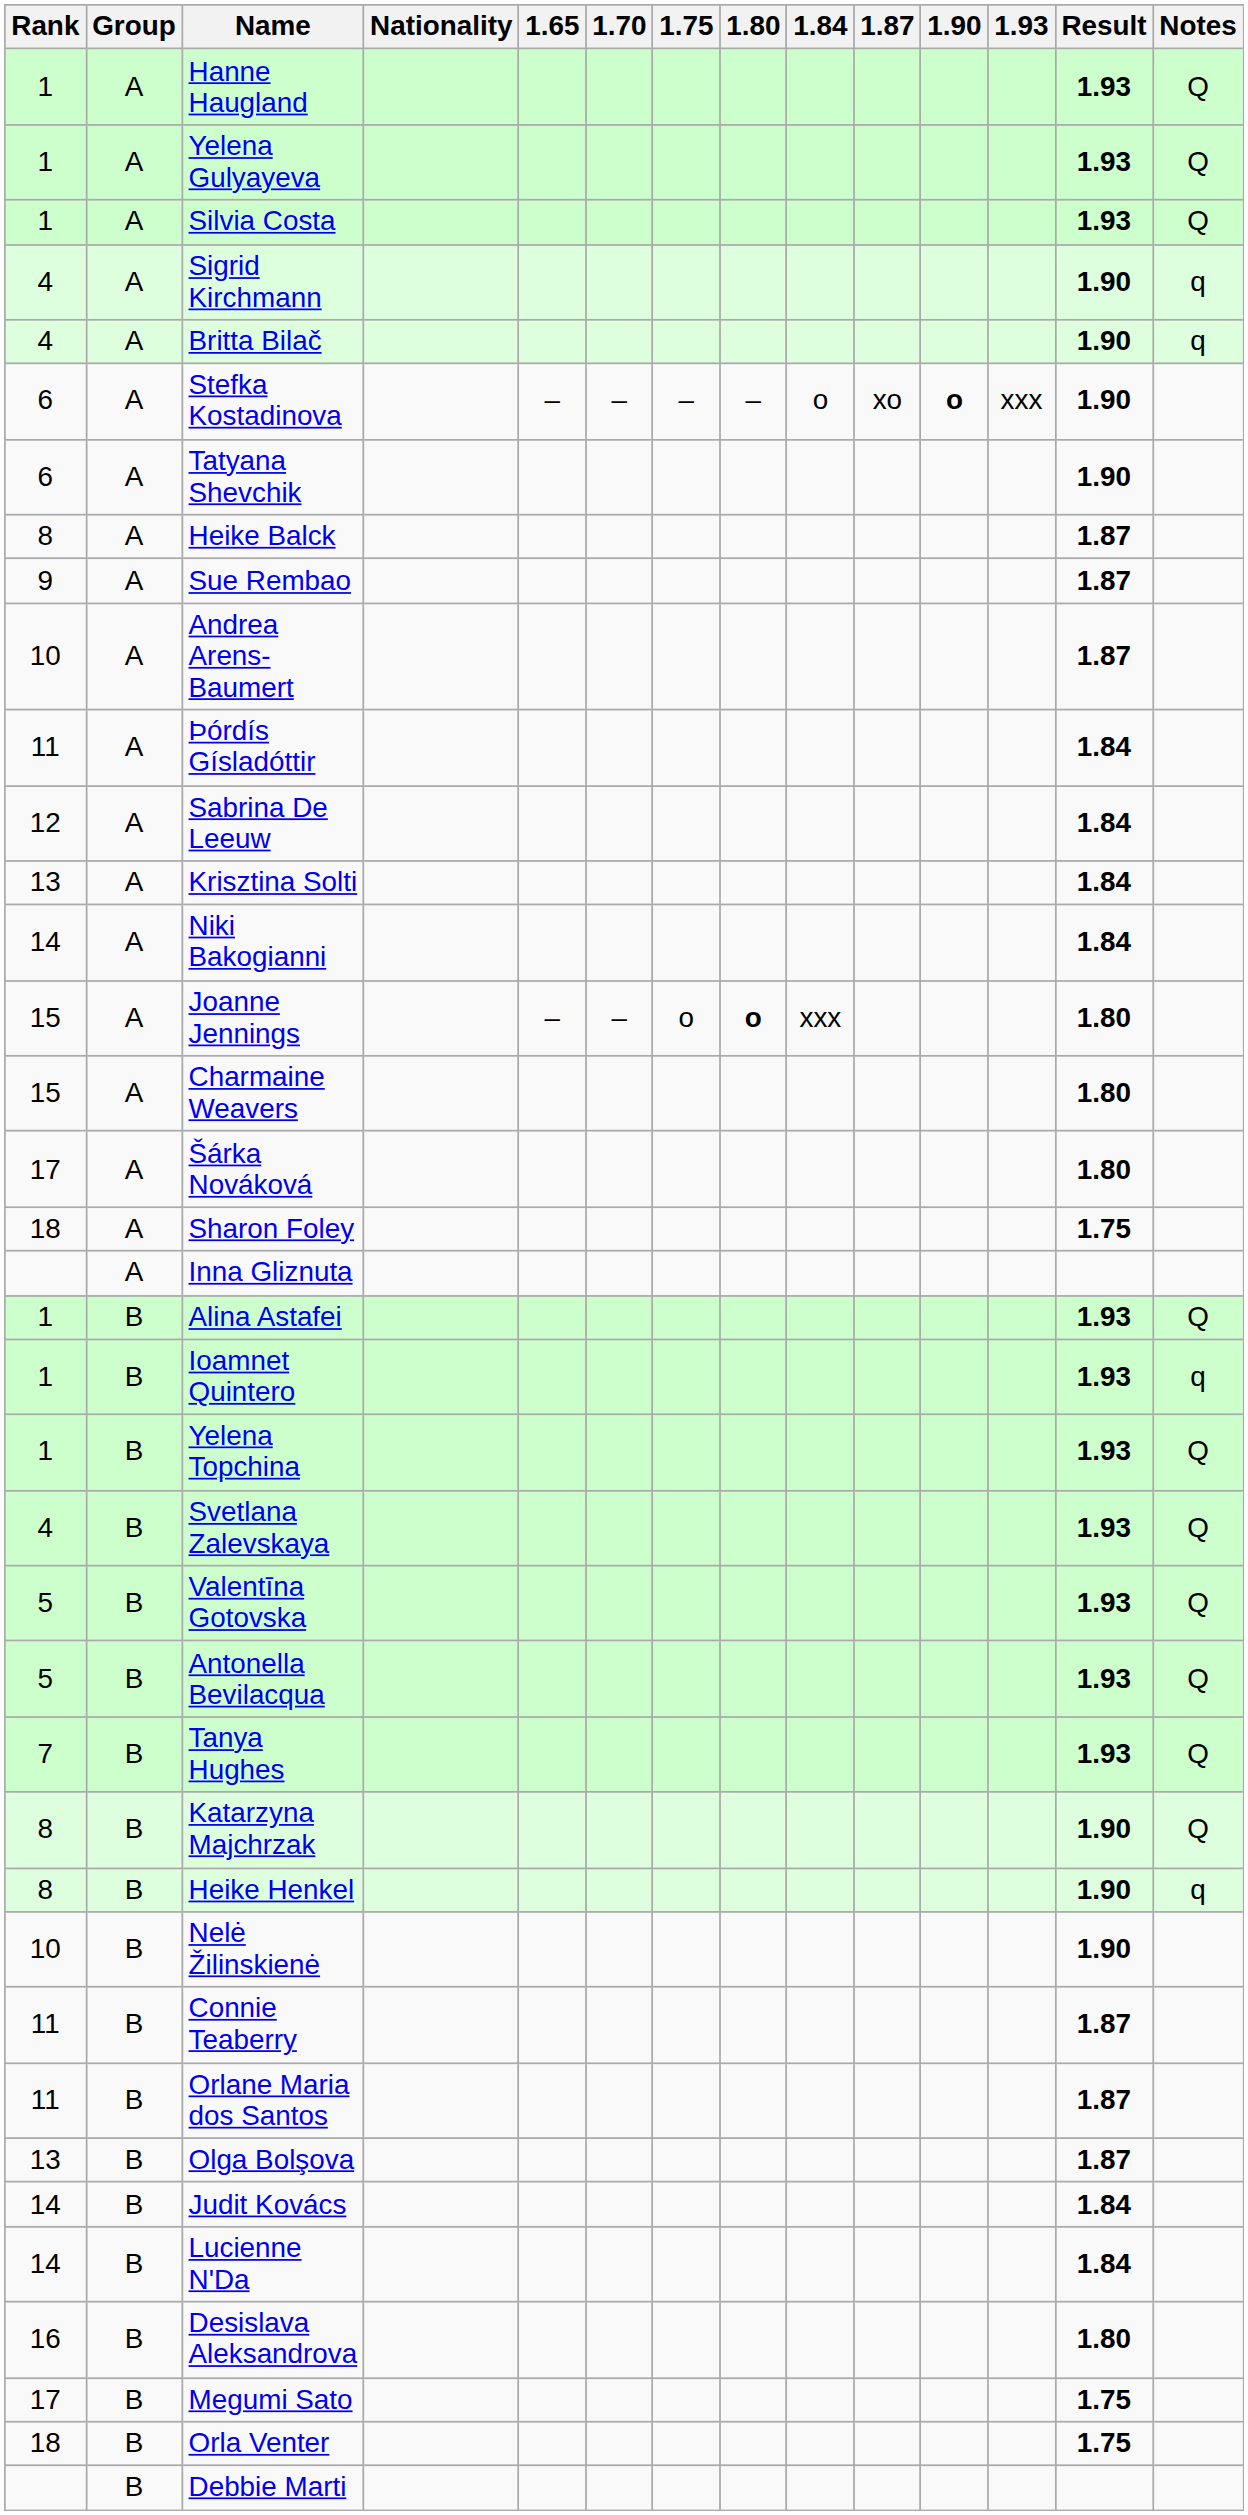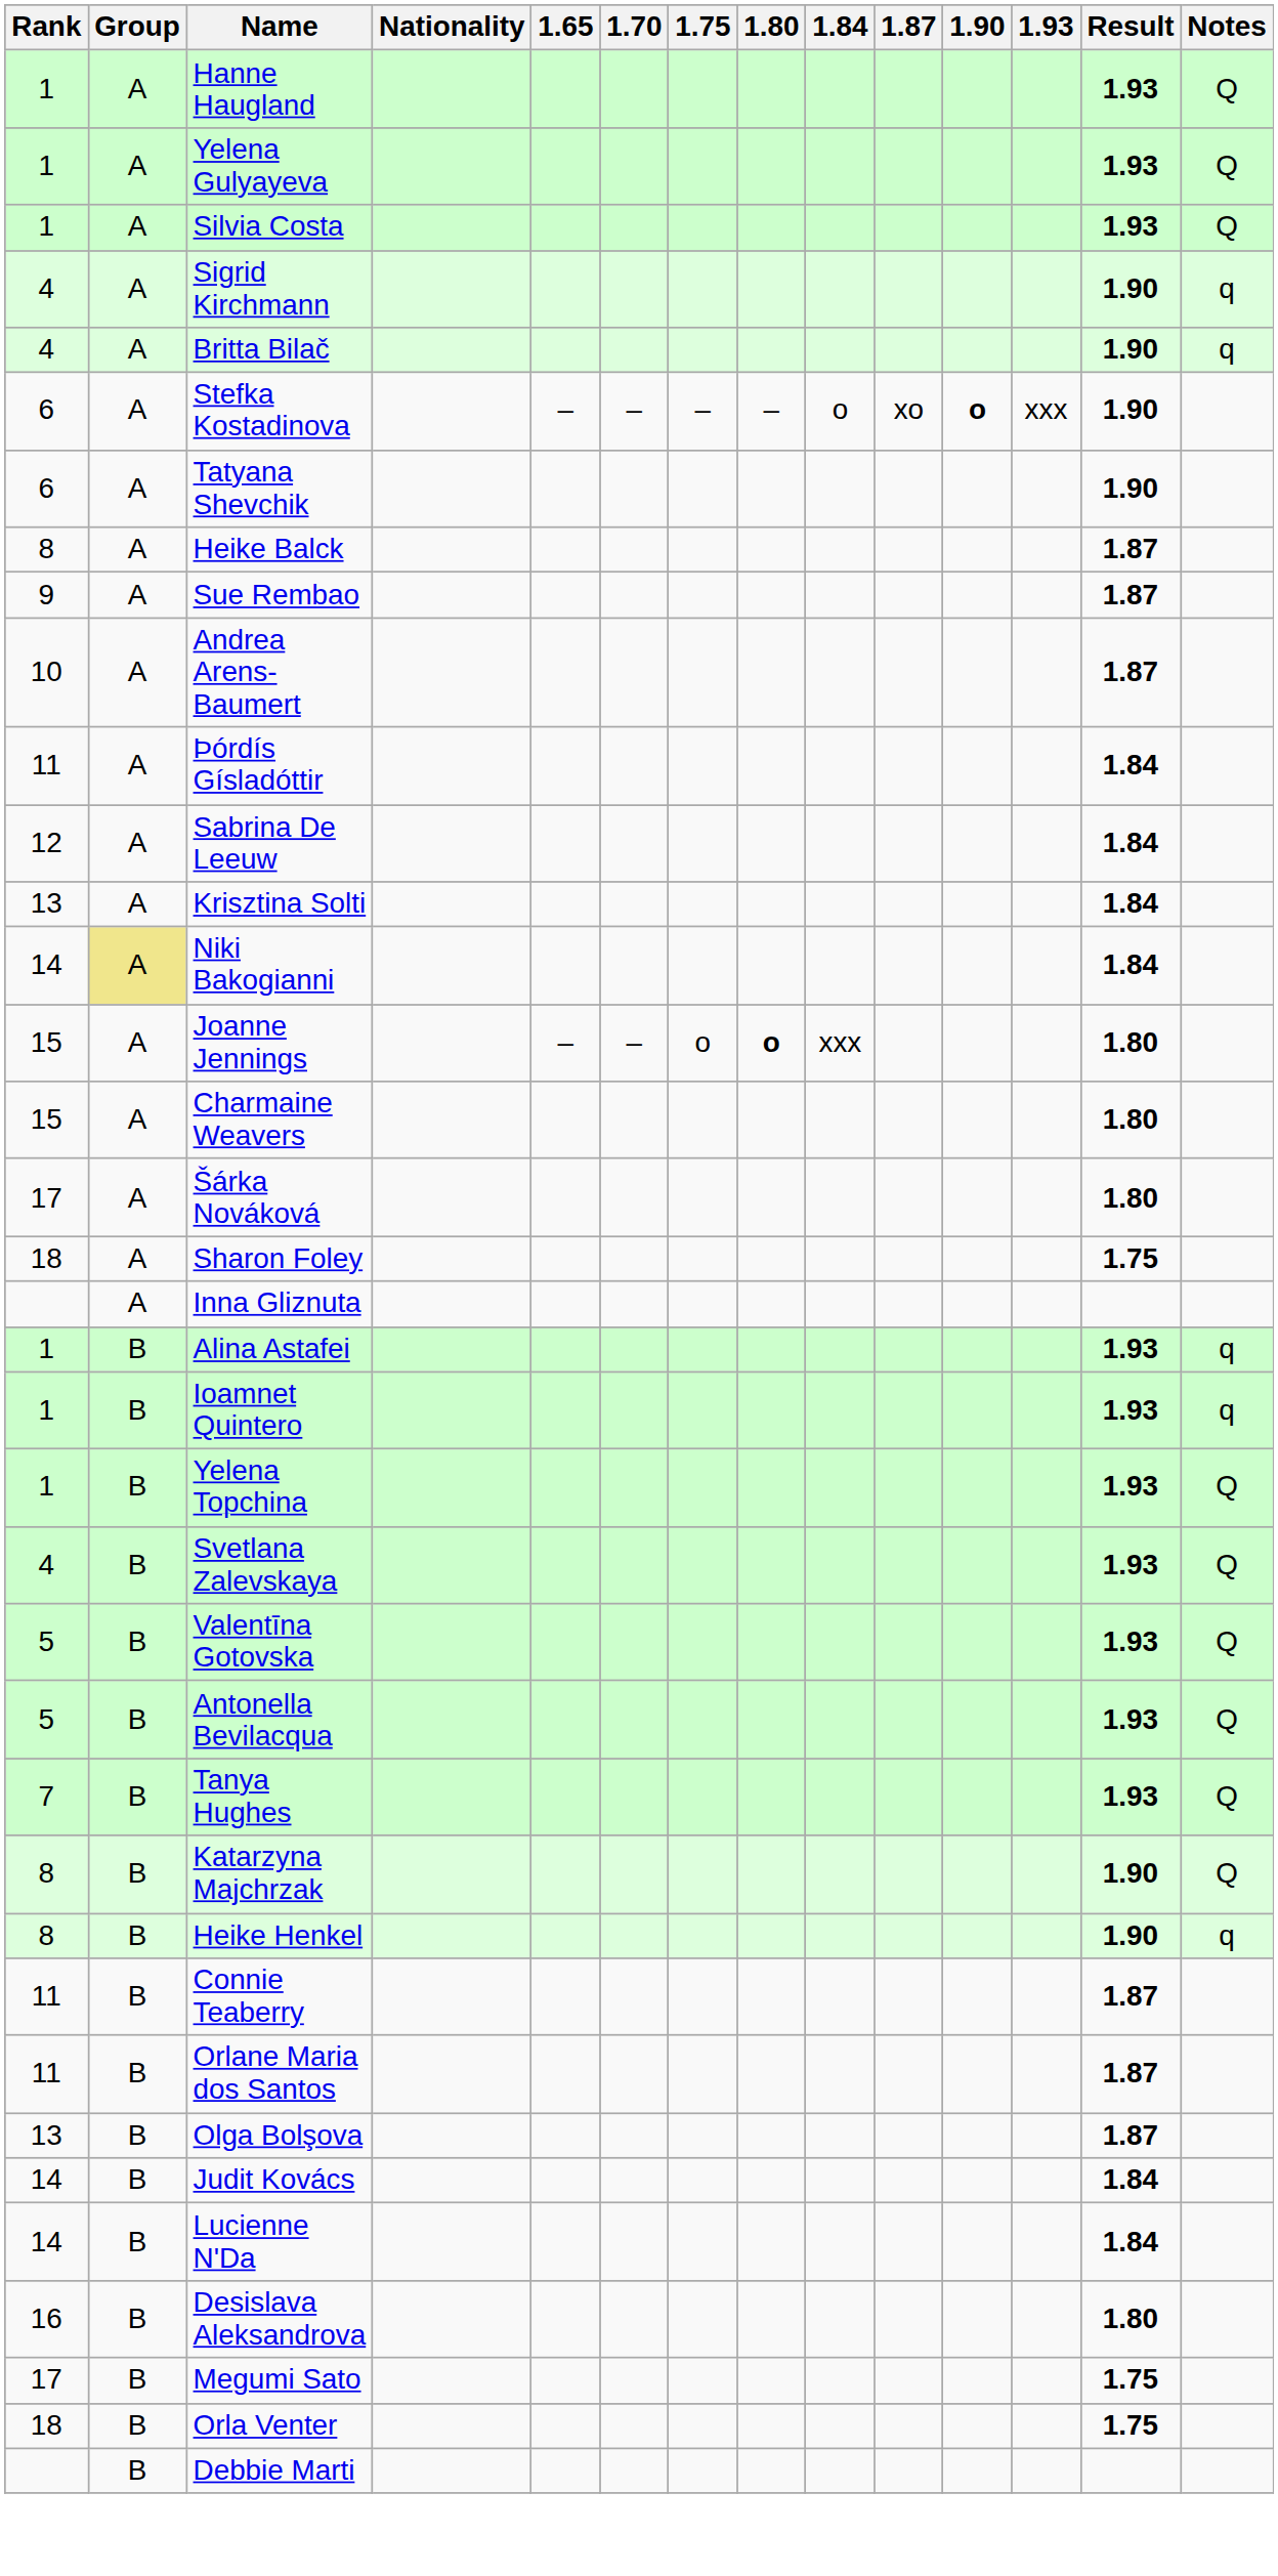 <table class="wikitable sortable" style="text-align:center">
 <tr>
 <th>Rank</th>
 <th>Group</th>
 <th>Name</th>
 <th>Nationality</th>
 <th>1.65</th>
 <th>1.70</th>
 <th>1.75</th>
 <th>1.80</th>
 <th>1.84</th>
 <th>1.87</th>
 <th>1.90</th>
 <th>1.93</th>
 <th>Result</th>
 <th>Notes</th>
 </tr>
 <tr bgcolor=ccffcc>
 <td>1</td>
 <td>A</td>
 <td align=left><a href='#'>Hanne Haugland</a></td>
 <td align=left></td>
 <td></td>
 <td></td>
 <td></td>
 <td></td>
 <td></td>
 <td></td>
 <td></td>
 <td></td>
 <td><strong>1.93</strong></td>
 <td>Q</td>
 </tr>
 <tr bgcolor=ccffcc>
 <td>1</td>
 <td>A</td>
 <td align=left><a href='#'>Yelena Gulyayeva</a></td>
 <td align=left></td>
 <td></td>
 <td></td>
 <td></td>
 <td></td>
 <td></td>
 <td></td>
 <td></td>
 <td></td>
 <td><strong>1.93</strong></td>
 <td>Q</td>
 </tr>
 <tr bgcolor=ccffcc>
 <td>1</td>
 <td>A</td>
 <td align=left><a href='#'>Silvia Costa</a></td>
 <td align=left></td>
 <td></td>
 <td></td>
 <td></td>
 <td></td>
 <td></td>
 <td></td>
 <td></td>
 <td></td>
 <td><strong>1.93</strong></td>
 <td>Q</td>
 </tr>
 <tr bgcolor=ddffdd>
 <td>4</td>
 <td>A</td>
 <td align=left><a href='#'>Sigrid Kirchmann</a></td>
 <td align=left></td>
 <td></td>
 <td></td>
 <td></td>
 <td></td>
 <td></td>
 <td></td>
 <td></td>
 <td></td>
 <td><strong>1.90</strong></td>
 <td>q</td>
 </tr>
 <tr bgcolor=ddffdd>
 <td>4</td>
 <td>A</td>
 <td align=left><a href='#'>Britta Bilač</a></td>
 <td align=left></td>
 <td></td>
 <td></td>
 <td></td>
 <td></td>
 <td></td>
 <td></td>
 <td></td>
 <td></td>
 <td><strong>1.90</strong></td>
 <td>q</td>
 </tr>
 <tr>
 <td>6</td>
 <td>A</td>
 <td align=left><a href='#'>Stefka Kostadinova</a></td>
 <td align=left></td>
 <td>–</td>
 <td>–</td>
 <td>–</td>
 <td>–</td>
 <td>o</td>
 <td>xo</td>
 <td><strong>o</strong></td>
 <td>xxx</td>
 <td><strong>1.90</strong></td>
 <td></td>
 </tr>
 <tr>
 <td>6</td>
 <td>A</td>
 <td align=left><a href='#'>Tatyana Shevchik</a></td>
 <td align=left></td>
 <td></td>
 <td></td>
 <td></td>
 <td></td>
 <td></td>
 <td></td>
 <td></td>
 <td></td>
 <td><strong>1.90</strong></td>
 <td></td>
 </tr>
 <tr>
 <td>8</td>
 <td>A</td>
 <td align=left><a href='#'>Heike Balck</a></td>
 <td align=left></td>
 <td></td>
 <td></td>
 <td></td>
 <td></td>
 <td></td>
 <td></td>
 <td></td>
 <td></td>
 <td><strong>1.87</strong></td>
 <td></td>
 </tr>
 <tr>
 <td>9</td>
 <td>A</td>
 <td align=left><a href='#'>Sue Rembao</a></td>
 <td align=left></td>
 <td></td>
 <td></td>
 <td></td>
 <td></td>
 <td></td>
 <td></td>
 <td></td>
 <td></td>
 <td><strong>1.87</strong></td>
 <td></td>
 </tr>
 <tr>
 <td>10</td>
 <td>A</td>
 <td align=left><a href='#'>Andrea Arens-Baumert</a></td>
 <td align=left></td>
 <td></td>
 <td></td>
 <td></td>
 <td></td>
 <td></td>
 <td></td>
 <td></td>
 <td></td>
 <td><strong>1.87</strong></td>
 <td></td>
 </tr>
 <tr>
 <td>11</td>
 <td>A</td>
 <td align=left><a href='#'>Þórdís Gísladóttir</a></td>
 <td align=left></td>
 <td></td>
 <td></td>
 <td></td>
 <td></td>
 <td></td>
 <td></td>
 <td></td>
 <td></td>
 <td><strong>1.84</strong></td>
 <td></td>
 </tr>
 <tr>
 <td>12</td>
 <td>A</td>
 <td align=left><a href='#'>Sabrina De Leeuw</a></td>
 <td align=left></td>
 <td></td>
 <td></td>
 <td></td>
 <td></td>
 <td></td>
 <td></td>
 <td></td>
 <td></td>
 <td><strong>1.84</strong></td>
 <td></td>
 </tr>
 <tr>
 <td>13</td>
 <td>A</td>
 <td align=left><a href='#'>Krisztina Solti</a></td>
 <td align=left></td>
 <td></td>
 <td></td>
 <td></td>
 <td></td>
 <td></td>
 <td></td>
 <td></td>
 <td></td>
 <td><strong>1.84</strong></td>
 <td></td>
 </tr>
 <tr>
 <td>14</td>
-<td>A</td>
+<td style="background: khaki;">A</td>
 <td align=left><a href='#'>Niki Bakogianni</a></td>
 <td align=left></td>
 <td></td>
 <td></td>
 <td></td>
 <td></td>
 <td></td>
 <td></td>
 <td></td>
 <td></td>
 <td><strong>1.84</strong></td>
 <td></td>
 </tr>
 <tr>
 <td>15</td>
 <td>A</td>
 <td align=left><a href='#'>Joanne Jennings</a></td>
 <td align=left></td>
 <td>–</td>
 <td>–</td>
 <td>o</td>
 <td><strong>o</strong></td>
 <td>xxx</td>
 <td></td>
 <td></td>
 <td></td>
 <td><strong>1.80</strong></td>
 <td></td>
 </tr>
 <tr>
 <td>15</td>
 <td>A</td>
 <td align=left><a href='#'>Charmaine Weavers</a></td>
 <td align=left></td>
 <td></td>
 <td></td>
 <td></td>
 <td></td>
 <td></td>
 <td></td>
 <td></td>
 <td></td>
 <td><strong>1.80</strong></td>
 <td></td>
 </tr>
 <tr>
 <td>17</td>
 <td>A</td>
 <td align=left><a href='#'>Šárka Nováková</a></td>
 <td align=left></td>
 <td></td>
 <td></td>
 <td></td>
 <td></td>
 <td></td>
 <td></td>
 <td></td>
 <td></td>
 <td><strong>1.80</strong></td>
 <td></td>
 </tr>
 <tr>
 <td>18</td>
 <td>A</td>
 <td align=left><a href='#'>Sharon Foley</a></td>
 <td align=left></td>
 <td></td>
 <td></td>
 <td></td>
 <td></td>
 <td></td>
 <td></td>
 <td></td>
 <td></td>
 <td><strong>1.75</strong></td>
 <td></td>
 </tr>
 <tr>
 <td></td>
 <td>A</td>
 <td align=left><a href='#'>Inna Gliznuta</a></td>
 <td align=left></td>
 <td></td>
 <td></td>
 <td></td>
 <td></td>
 <td></td>
 <td></td>
 <td></td>
 <td></td>
 <td><strong></strong></td>
 <td></td>
 </tr>
 <tr bgcolor=ccffcc>
 <td>1</td>
 <td>B</td>
 <td align=left><a href='#'>Alina Astafei</a></td>
 <td align=left></td>
 <td></td>
 <td></td>
 <td></td>
 <td></td>
 <td></td>
 <td></td>
 <td></td>
 <td></td>
 <td><strong>1.93</strong></td>
-<td>Q</td>
+<td>q</td>
 </tr>
 <tr bgcolor=ccffcc>
 <td>1</td>
 <td>B</td>
 <td align=left><a href='#'>Ioamnet Quintero</a></td>
 <td align=left></td>
 <td></td>
 <td></td>
 <td></td>
 <td></td>
 <td></td>
 <td></td>
 <td></td>
 <td></td>
 <td><strong>1.93</strong></td>
 <td>q</td>
 </tr>
 <tr bgcolor=ccffcc>
 <td>1</td>
 <td>B</td>
 <td align=left><a href='#'>Yelena Topchina</a></td>
 <td align=left></td>
 <td></td>
 <td></td>
 <td></td>
 <td></td>
 <td></td>
 <td></td>
 <td></td>
 <td></td>
 <td><strong>1.93</strong></td>
 <td>Q</td>
 </tr>
 <tr bgcolor=ccffcc>
 <td>4</td>
 <td>B</td>
 <td align=left><a href='#'>Svetlana Zalevskaya</a></td>
 <td align=left></td>
 <td></td>
 <td></td>
 <td></td>
 <td></td>
 <td></td>
 <td></td>
 <td></td>
 <td></td>
 <td><strong>1.93</strong></td>
 <td>Q</td>
 </tr>
 <tr bgcolor=ccffcc>
 <td>5</td>
 <td>B</td>
 <td align=left><a href='#'>Valentīna Gotovska</a></td>
 <td align=left></td>
 <td></td>
 <td></td>
 <td></td>
 <td></td>
 <td></td>
 <td></td>
 <td></td>
 <td></td>
 <td><strong>1.93</strong></td>
 <td>Q</td>
 </tr>
 <tr bgcolor=ccffcc>
 <td>5</td>
 <td>B</td>
 <td align=left><a href='#'>Antonella Bevilacqua</a></td>
 <td align=left></td>
 <td></td>
 <td></td>
 <td></td>
 <td></td>
 <td></td>
 <td></td>
 <td></td>
 <td></td>
 <td><strong>1.93</strong></td>
 <td>Q</td>
 </tr>
 <tr bgcolor=ccffcc>
 <td>7</td>
 <td>B</td>
 <td align=left><a href='#'>Tanya Hughes</a></td>
 <td align=left></td>
 <td></td>
 <td></td>
 <td></td>
 <td></td>
 <td></td>
 <td></td>
 <td></td>
 <td></td>
 <td><strong>1.93</strong></td>
 <td>Q</td>
 </tr>
 <tr bgcolor=ddffdd>
 <td>8</td>
 <td>B</td>
 <td align=left><a href='#'>Katarzyna Majchrzak</a></td>
 <td align=left></td>
 <td></td>
 <td></td>
 <td></td>
 <td></td>
 <td></td>
 <td></td>
 <td></td>
 <td></td>
 <td><strong>1.90</strong></td>
 <td>Q</td>
 </tr>
 <tr bgcolor=ddffdd>
 <td>8</td>
 <td>B</td>
 <td align=left><a href='#'>Heike Henkel</a></td>
 <td align=left></td>
 <td></td>
 <td></td>
 <td></td>
 <td></td>
 <td></td>
 <td></td>
 <td></td>
 <td></td>
 <td><strong>1.90</strong></td>
 <td>q</td>
-</tr>
-<tr>
-<td>10</td>
-<td>B</td>
-<td align=left><a href='#'>Nelė Žilinskienė</a></td>
-<td align=left></td>
-<td></td>
-<td></td>
-<td></td>
-<td></td>
-<td></td>
-<td></td>
-<td></td>
-<td></td>
-<td><strong>1.90</strong></td>
-<td></td>
 </tr>
 <tr>
 <td>11</td>
 <td>B</td>
 <td align=left><a href='#'>Connie Teaberry</a></td>
 <td align=left></td>
 <td></td>
 <td></td>
 <td></td>
 <td></td>
 <td></td>
 <td></td>
 <td></td>
 <td></td>
 <td><strong>1.87</strong></td>
 <td></td>
 </tr>
 <tr>
 <td>11</td>
 <td>B</td>
 <td align=left><a href='#'>Orlane Maria dos Santos</a></td>
 <td align=left></td>
 <td></td>
 <td></td>
 <td></td>
 <td></td>
 <td></td>
 <td></td>
 <td></td>
 <td></td>
 <td><strong>1.87</strong></td>
 <td></td>
 </tr>
 <tr>
 <td>13</td>
 <td>B</td>
 <td align=left><a href='#'>Olga Bolşova</a></td>
 <td align=left></td>
 <td></td>
 <td></td>
 <td></td>
 <td></td>
 <td></td>
 <td></td>
 <td></td>
 <td></td>
 <td><strong>1.87</strong></td>
 <td></td>
 </tr>
 <tr>
 <td>14</td>
 <td>B</td>
 <td align=left><a href='#'>Judit Kovács</a></td>
 <td align=left></td>
 <td></td>
 <td></td>
 <td></td>
 <td></td>
 <td></td>
 <td></td>
 <td></td>
 <td></td>
 <td><strong>1.84</strong></td>
 <td></td>
 </tr>
 <tr>
 <td>14</td>
 <td>B</td>
 <td align=left><a href='#'>Lucienne N'Da</a></td>
 <td align=left></td>
 <td></td>
 <td></td>
 <td></td>
 <td></td>
 <td></td>
 <td></td>
 <td></td>
 <td></td>
 <td><strong>1.84</strong></td>
 <td></td>
 </tr>
 <tr>
 <td>16</td>
 <td>B</td>
 <td align=left><a href='#'>Desislava Aleksandrova</a></td>
 <td align=left></td>
 <td></td>
 <td></td>
 <td></td>
 <td></td>
 <td></td>
 <td></td>
 <td></td>
 <td></td>
 <td><strong>1.80</strong></td>
 <td></td>
 </tr>
 <tr>
 <td>17</td>
 <td>B</td>
 <td align=left><a href='#'>Megumi Sato</a></td>
 <td align=left></td>
 <td></td>
 <td></td>
 <td></td>
 <td></td>
 <td></td>
 <td></td>
 <td></td>
 <td></td>
 <td><strong>1.75</strong></td>
 <td></td>
 </tr>
 <tr>
 <td>18</td>
 <td>B</td>
 <td align=left><a href='#'>Orla Venter</a></td>
 <td align=left></td>
 <td></td>
 <td></td>
 <td></td>
 <td></td>
 <td></td>
 <td></td>
 <td></td>
 <td></td>
 <td><strong>1.75</strong></td>
 <td></td>
 </tr>
 <tr>
 <td></td>
 <td>B</td>
 <td align=left><a href='#'>Debbie Marti</a></td>
 <td align=left></td>
 <td></td>
 <td></td>
 <td></td>
 <td></td>
 <td></td>
 <td></td>
 <td></td>
 <td></td>
 <td><strong></strong></td>
 <td></td>
 </tr>
 </table>
